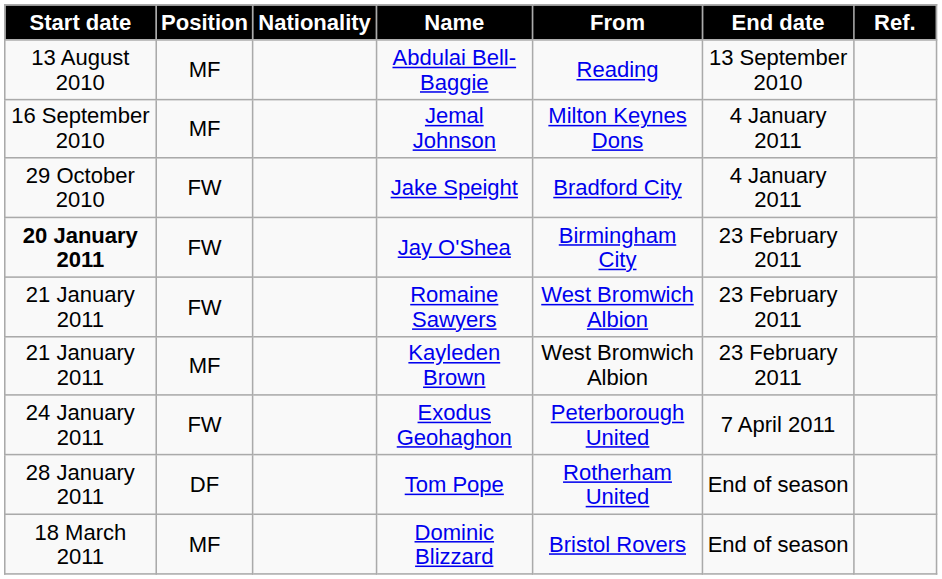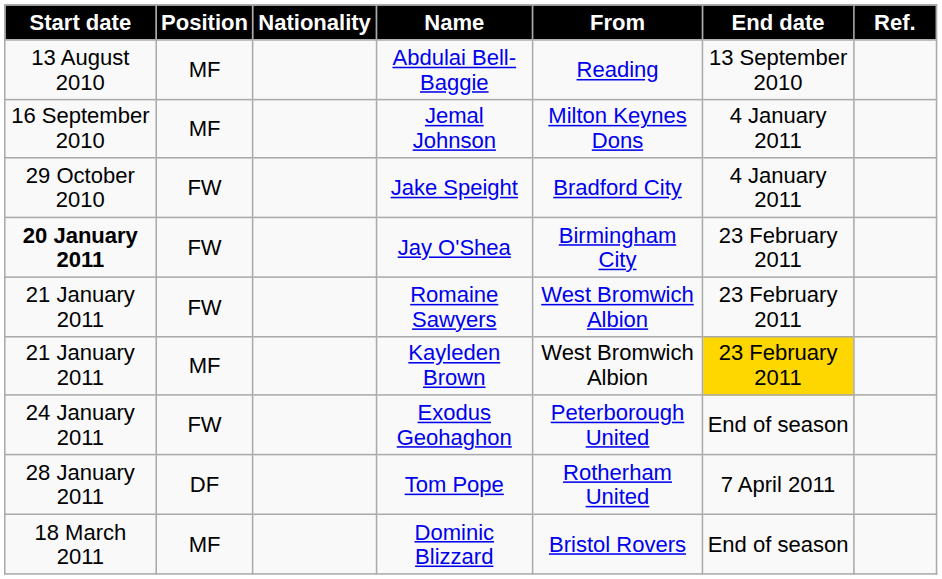 <table class="wikitable" style="text-align:center; font-size:90%; ">
 <tr>
 <th style="background:#000000; color:#FFFFFF; width:150px;">Start date</th>
 <th style="background:#000000; color:#FFFFFF; width:50px;">Position</th>
 <th style="background:#000000; color:#FFFFFF; width:50px;">Nationality</th>
 <th style="background:#000000; color:#FFFFFF; width:150px;">Name</th>
 <th style="background:#000000; color:#FFFFFF; width:150px;">From</th>
 <th style="background:#000000; color:#FFFFFF; width:150px;">End date</th>
 <th style="background:#000000; color:#FFFFFF; width:100px;">Ref.</th>
 </tr>
 <tr>
 <td>13 August 2010</td>
 <td align="center">MF</td>
 <td></td>
 <td><a href='#'>Abdulai Bell-Baggie</a></td>
 <td><a href='#'>Reading</a></td>
 <td>13 September 2010</td>
 <td align="center"></td>
 </tr>
 <tr>
 <td>16 September 2010</td>
 <td align="center">MF</td>
 <td></td>
 <td><a href='#'>Jemal Johnson</a></td>
 <td><a href='#'>Milton Keynes Dons</a></td>
 <td>4 January 2011</td>
 <td align="center"></td>
 </tr>
 <tr>
 <td>29 October 2010</td>
 <td align="center">FW</td>
 <td></td>
 <td><a href='#'>Jake Speight</a></td>
 <td><a href='#'>Bradford City</a></td>
 <td>4 January 2011</td>
 <td align="center"></td>
 </tr>
 <tr>
 <td><strong>20 January 2011</strong></td>
 <td align="center">FW</td>
 <td></td>
 <td><a href='#'>Jay O'Shea</a></td>
 <td><a href='#'>Birmingham City</a></td>
 <td>23 February 2011</td>
 <td align="center"></td>
 </tr>
 <tr>
 <td>21 January 2011</td>
 <td align="center">FW</td>
 <td></td>
 <td><a href='#'>Romaine Sawyers</a></td>
 <td><a href='#'>West Bromwich Albion</a></td>
 <td>23 February 2011</td>
 <td align="center"></td>
 </tr>
 <tr>
 <td>21 January 2011</td>
 <td align="center">MF</td>
 <td></td>
 <td><a href='#'>Kayleden Brown</a></td>
 <td>West Bromwich Albion</td>
-<td>23 February 2011</td>
+<td style="background: gold;">23 February 2011</td>
 <td align="center"></td>
 </tr>
 <tr>
 <td>24 January 2011</td>
 <td align="center">FW</td>
 <td></td>
 <td><a href='#'>Exodus Geohaghon</a></td>
 <td><a href='#'>Peterborough United</a></td>
-<td>7 April 2011</td>
+<td>End of season</td>
 <td align="center"></td>
 </tr>
 <tr>
 <td>28 January 2011</td>
 <td align="center">DF</td>
 <td></td>
 <td><a href='#'>Tom Pope</a></td>
 <td><a href='#'>Rotherham United</a></td>
-<td>End of season</td>
+<td>7 April 2011</td>
 <td align="center"></td>
 </tr>
 <tr>
 <td>18 March 2011</td>
 <td align="center">MF</td>
 <td></td>
 <td><a href='#'>Dominic Blizzard</a></td>
 <td><a href='#'>Bristol Rovers</a></td>
 <td>End of season</td>
 <td align="center"></td>
 </tr>
 </table>
